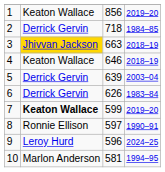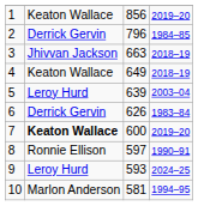 <table class="wikitable">
 <tr>
 </tr>
 <tr>
 <td>1</td>
 <td>Keaton Wallace</td>
 <td>856</td>
 <td style="font-size:80%;"><a href='#'>2019–20</a></td>
 </tr>
 <tr>
 <td>2</td>
 <td><a href='#'>Derrick Gervin</a></td>
-<td>718</td>
+<td>796</td>
 <td style="font-size:80%;"><a href='#'>1984–85</a></td>
 </tr>
 <tr>
 <td>3</td>
-<td style="background: gold;"><a href='#'>Jhivvan Jackson</a></td>
+<td><a href='#'>Jhivvan Jackson</a></td>
 <td>663</td>
 <td style="font-size:80%;"><a href='#'>2018–19</a></td>
 </tr>
 <tr>
 <td>4</td>
 <td>Keaton Wallace</td>
-<td>646</td>
+<td>649</td>
 <td style="font-size:80%;"><a href='#'>2018–19</a></td>
 </tr>
 <tr>
 <td>5</td>
-<td><a href='#'>Derrick Gervin</a></td>
+<td><a href='#'>Leroy Hurd</a></td>
 <td>639</td>
 <td style="font-size:80%;"><a href='#'>2003–04</a></td>
 </tr>
 <tr>
 <td>6</td>
 <td><a href='#'>Derrick Gervin</a></td>
 <td>626</td>
 <td style="font-size:80%;"><a href='#'>1983–84</a></td>
 </tr>
 <tr>
 <td>7</td>
 <td><strong>Keaton Wallace</strong></td>
-<td>599</td>
+<td>600</td>
 <td style="font-size:80%;"><a href='#'>2019–20</a></td>
 </tr>
 <tr>
 <td>8</td>
 <td>Ronnie Ellison</td>
 <td>597</td>
 <td style="font-size:80%;"><a href='#'>1990–91</a></td>
 </tr>
 <tr>
 <td>9</td>
 <td><a href='#'>Leroy Hurd</a></td>
-<td>596</td>
+<td>593</td>
 <td style="font-size:80%;"><a href='#'>2024–25</a></td>
 </tr>
 <tr>
 <td>10</td>
 <td>Marlon Anderson</td>
 <td>581</td>
 <td style="font-size:80%;"><a href='#'>1994–95</a></td>
 </tr>
 </table>
